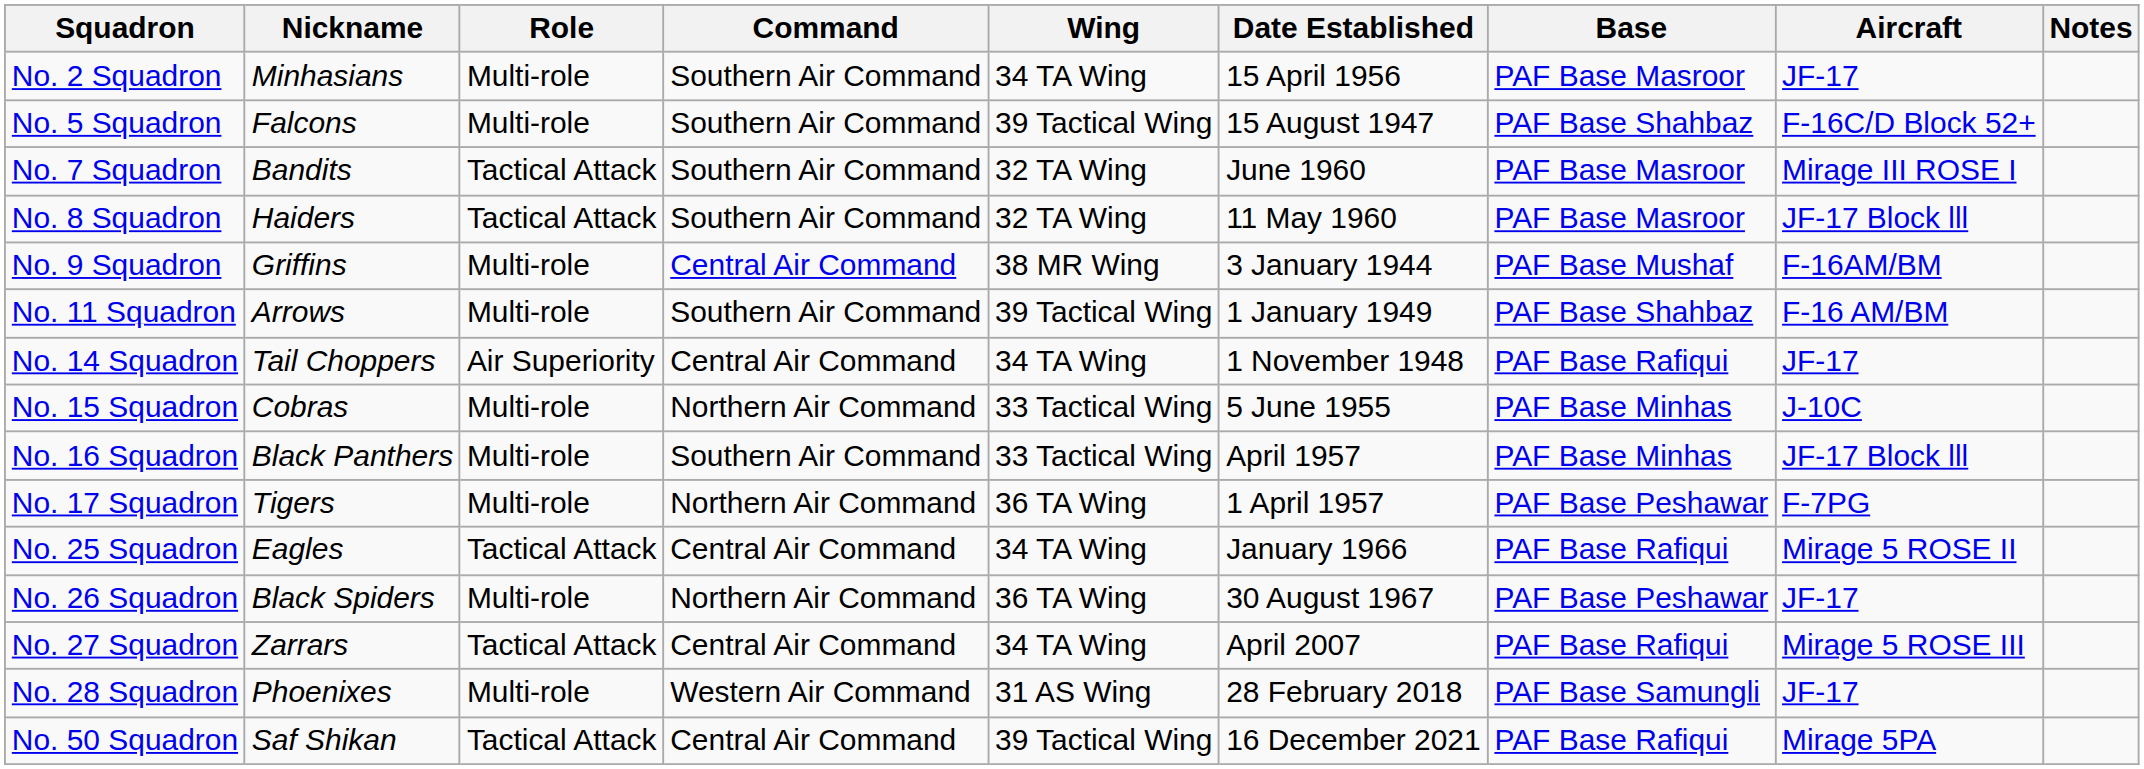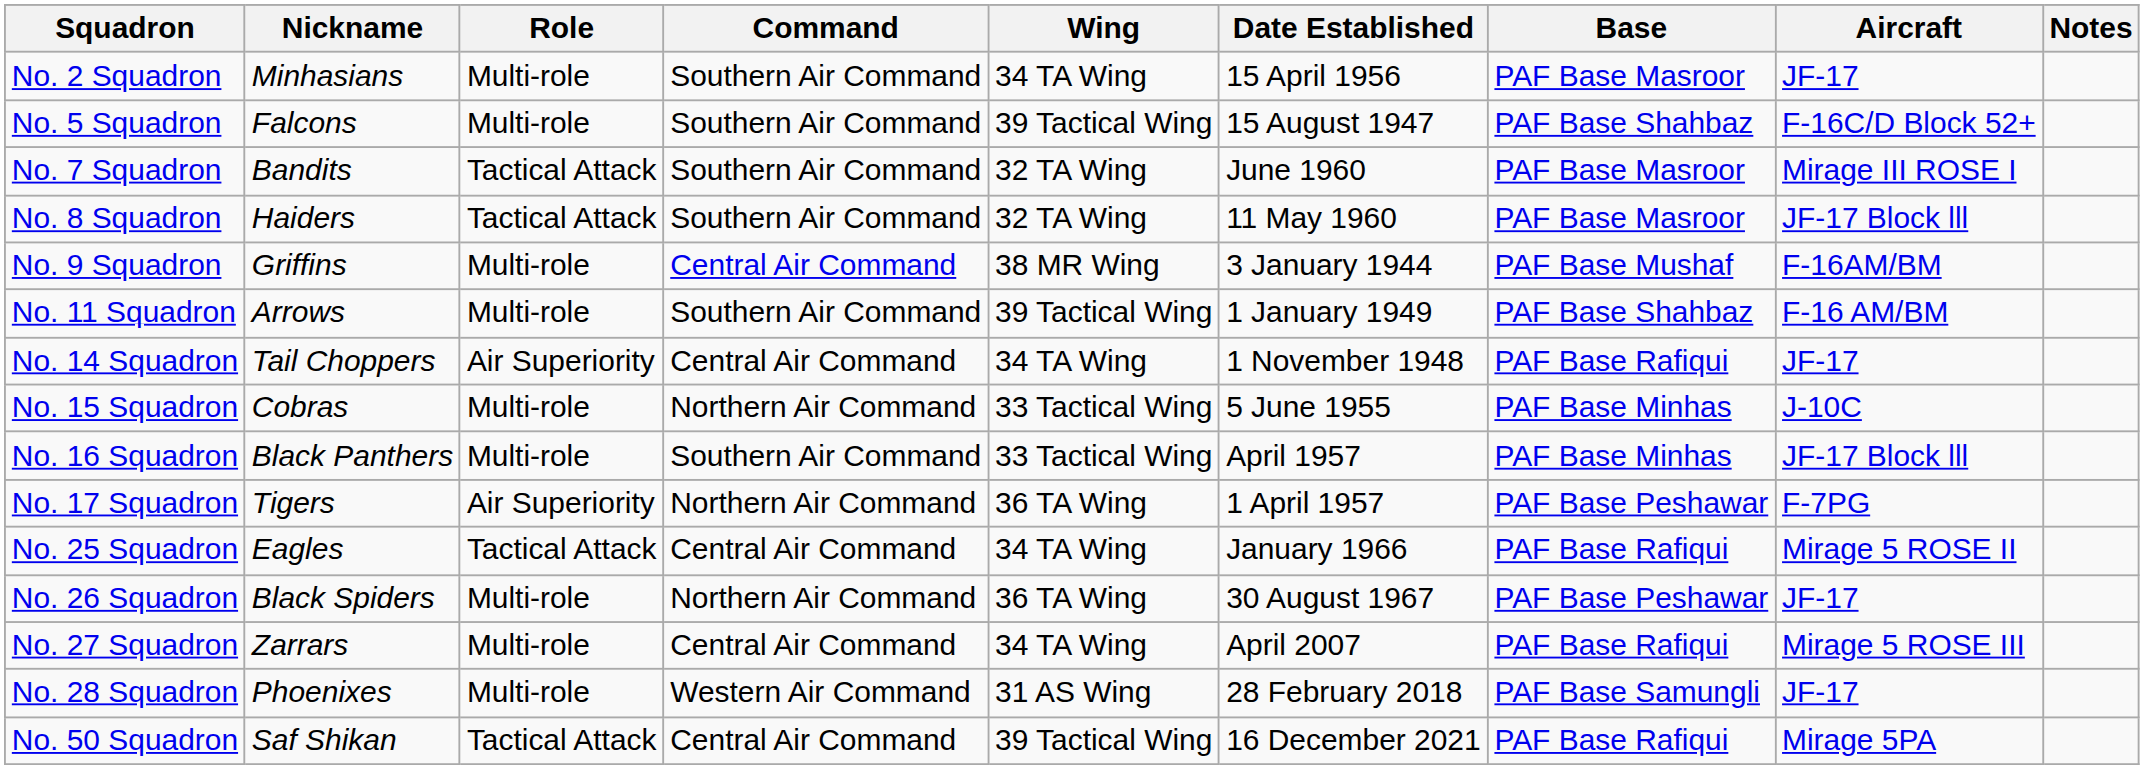 <table class="wikitable sortable">
 <tr>
 <th>Squadron</th>
 <th>Nickname</th>
 <th>Role</th>
 <th>Command</th>
 <th>Wing</th>
 <th>Date Established</th>
 <th>Base</th>
 <th>Aircraft</th>
 <th>Notes</th>
 </tr>
 <tr>
 <td><a href='#'>No. 2 Squadron</a></td>
 <td><em>Minhasians</em></td>
 <td>Multi-role</td>
 <td>Southern Air Command</td>
 <td>34 TA Wing</td>
 <td>15 April 1956</td>
 <td><a href='#'>PAF Base Masroor</a></td>
 <td><a href='#'>JF-17</a></td>
 <td></td>
 </tr>
 <tr>
 <td><a href='#'>No. 5 Squadron</a></td>
 <td><em>Falcons</em></td>
 <td>Multi-role</td>
 <td>Southern Air Command</td>
 <td>39 Tactical Wing</td>
 <td>15 August 1947</td>
 <td><a href='#'>PAF Base Shahbaz</a></td>
 <td><a href='#'>F-16C/D Block 52+</a></td>
 <td></td>
 </tr>
 <tr>
 <td><a href='#'>No. 7 Squadron</a></td>
 <td><em>Bandits</em></td>
 <td>Tactical Attack</td>
 <td>Southern Air Command</td>
 <td>32 TA Wing</td>
 <td>June 1960</td>
 <td><a href='#'>PAF Base Masroor</a></td>
 <td><a href='#'>Mirage III ROSE I</a></td>
 <td></td>
 </tr>
 <tr>
 <td><a href='#'>No. 8 Squadron</a></td>
 <td><em>Haiders</em></td>
 <td>Tactical Attack</td>
 <td>Southern Air Command</td>
 <td>32 TA Wing</td>
 <td>11 May 1960</td>
 <td><a href='#'>PAF Base Masroor</a></td>
 <td><a href='#'>JF-17 Block lll</a></td>
 <td></td>
 </tr>
 <tr>
 <td><a href='#'>No. 9 Squadron</a></td>
 <td><em>Griffins</em></td>
 <td>Multi-role</td>
 <td><a href='#'>Central Air Command</a></td>
 <td>38 MR Wing</td>
 <td>3 January 1944</td>
 <td><a href='#'>PAF Base Mushaf</a></td>
 <td><a href='#'>F-16AM/BM</a></td>
 <td></td>
 </tr>
 <tr>
 <td><a href='#'>No. 11 Squadron</a></td>
 <td><em>Arrows</em></td>
 <td>Multi-role</td>
 <td>Southern Air Command</td>
 <td>39 Tactical Wing</td>
 <td>1 January 1949</td>
 <td><a href='#'>PAF Base Shahbaz</a></td>
 <td><a href='#'>F-16 AM/BM</a></td>
 <td></td>
 </tr>
 <tr>
 <td><a href='#'>No. 14 Squadron</a></td>
 <td><em>Tail Choppers</em></td>
 <td>Air Superiority</td>
 <td>Central Air Command</td>
 <td>34 TA Wing</td>
 <td>1 November 1948</td>
 <td><a href='#'>PAF Base Rafiqui</a></td>
 <td><a href='#'>JF-17</a></td>
 <td></td>
 </tr>
 <tr>
 <td><a href='#'>No. 15 Squadron</a></td>
 <td><em>Cobras</em></td>
 <td>Multi-role</td>
 <td>Northern Air Command</td>
 <td>33 Tactical Wing</td>
 <td>5 June 1955</td>
 <td><a href='#'>PAF Base Minhas</a></td>
 <td><a href='#'>J-10C</a></td>
 <td></td>
 </tr>
 <tr>
 <td><a href='#'>No. 16 Squadron</a></td>
 <td><em>Black Panthers</em></td>
 <td>Multi-role</td>
 <td>Southern Air Command</td>
 <td>33 Tactical Wing</td>
 <td>April 1957</td>
 <td><a href='#'>PAF Base Minhas</a></td>
 <td><a href='#'>JF-17 Block lll</a></td>
 <td></td>
 </tr>
 <tr>
 <td><a href='#'>No. 17 Squadron</a></td>
 <td><em>Tigers</em></td>
-<td>Multi-role</td>
+<td>Air Superiority</td>
 <td>Northern Air Command</td>
 <td>36 TA Wing</td>
 <td>1 April 1957</td>
 <td><a href='#'>PAF Base Peshawar</a></td>
 <td><a href='#'>F-7PG</a></td>
 <td></td>
 </tr>
 <tr>
 <td><a href='#'>No. 25 Squadron</a></td>
 <td><em>Eagles</em></td>
 <td>Tactical Attack</td>
 <td>Central Air Command</td>
 <td>34 TA Wing</td>
 <td>January 1966</td>
 <td><a href='#'>PAF Base Rafiqui</a></td>
 <td><a href='#'>Mirage 5 ROSE II</a></td>
 <td></td>
 </tr>
 <tr>
 <td><a href='#'>No. 26 Squadron</a></td>
 <td><em>Black Spiders</em></td>
 <td>Multi-role</td>
 <td>Northern Air Command</td>
 <td>36 TA Wing</td>
 <td>30 August 1967</td>
 <td><a href='#'>PAF Base Peshawar</a></td>
 <td><a href='#'>JF-17</a></td>
 <td></td>
 </tr>
 <tr>
 <td><a href='#'>No. 27 Squadron</a></td>
 <td><em>Zarrars</em></td>
-<td>Tactical Attack</td>
+<td>Multi-role</td>
 <td>Central Air Command</td>
 <td>34 TA Wing</td>
 <td>April 2007</td>
 <td><a href='#'>PAF Base Rafiqui</a></td>
 <td><a href='#'>Mirage 5 ROSE III</a></td>
 <td></td>
 </tr>
 <tr>
 <td><a href='#'>No. 28 Squadron</a></td>
 <td><em>Phoenixes</em></td>
 <td>Multi-role</td>
 <td>Western Air Command</td>
 <td>31 AS Wing</td>
 <td>28 February 2018</td>
 <td><a href='#'>PAF Base Samungli</a></td>
 <td><a href='#'>JF-17</a></td>
 <td></td>
 </tr>
 <tr>
 <td><a href='#'>No. 50 Squadron</a></td>
 <td><em>Saf Shikan</em></td>
 <td>Tactical Attack</td>
 <td>Central Air Command</td>
 <td>39 Tactical Wing</td>
 <td>16 December 2021</td>
 <td><a href='#'>PAF Base Rafiqui</a></td>
 <td><a href='#'>Mirage 5PA</a></td>
 <td></td>
 </tr>
 </table>
